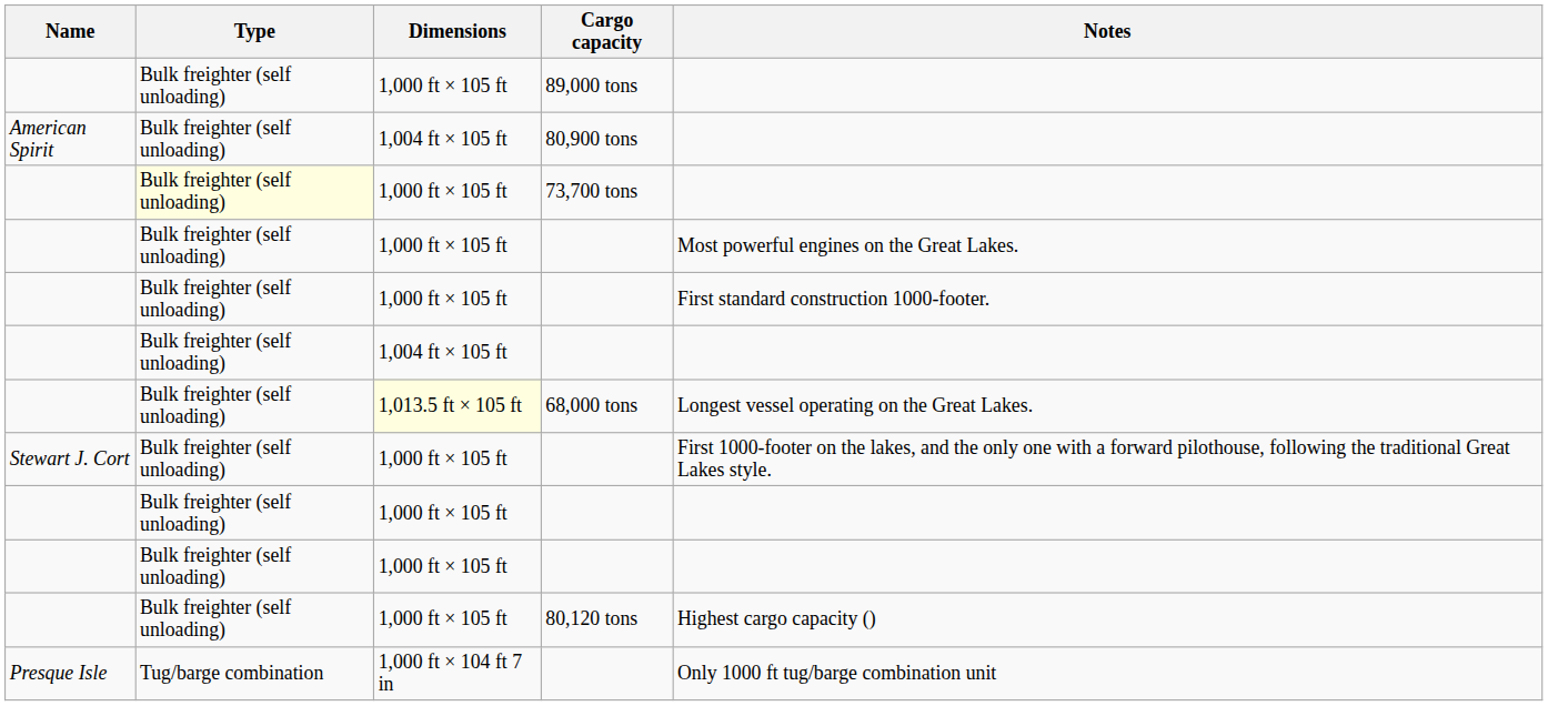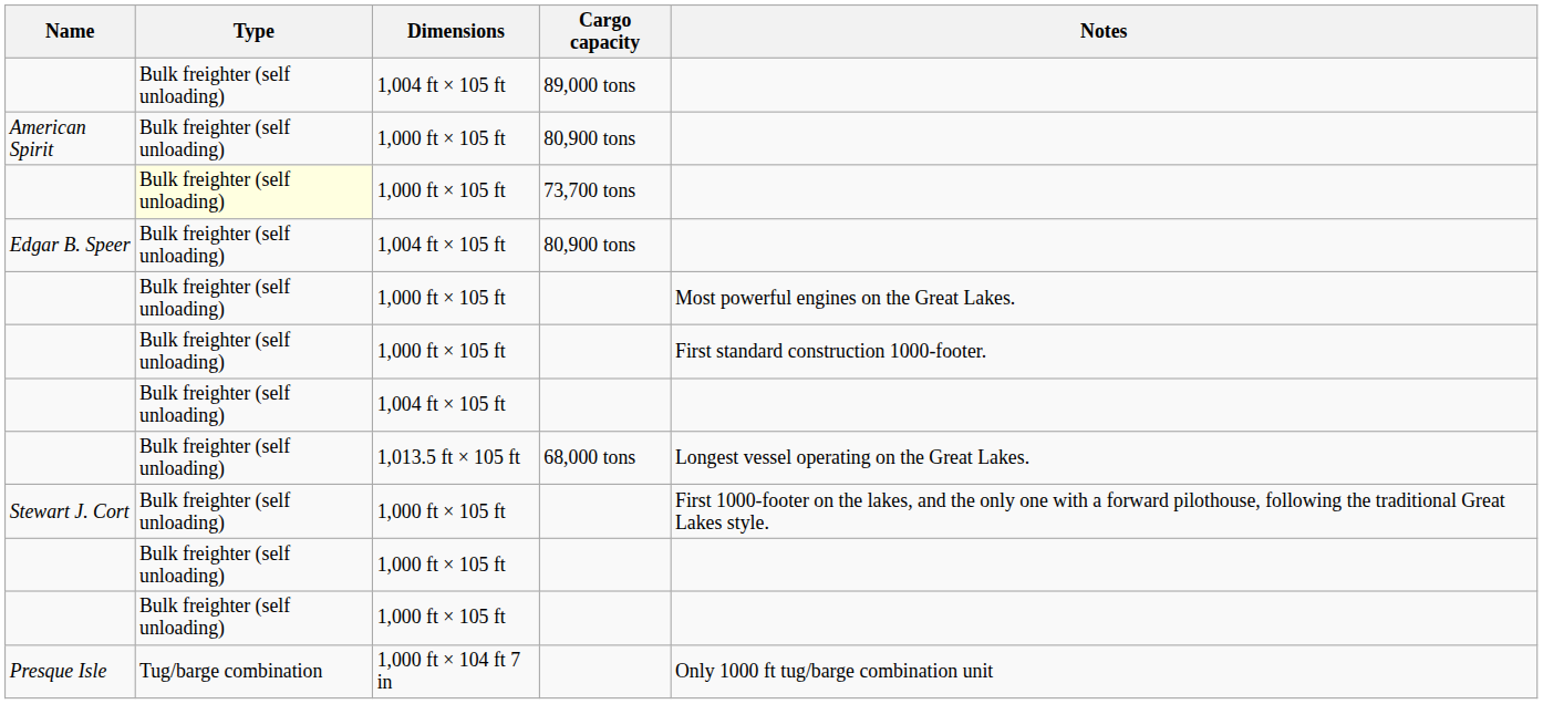 <table class="wikitable">
 <tr>
 <th>Name</th>
 <th>Type</th>
 <th>Dimensions</th>
 <th>Cargo capacity</th>
 <th>Notes</th>
 </tr>
 <tr>
 <td></td>
 <td>Bulk freighter (self unloading)</td>
-<td>1,000 ft × 105 ft</td>
+<td>1,004 ft × 105 ft</td>
 <td>89,000 tons</td>
 <td></td>
 </tr>
 <tr>
 <td><em>American Spirit</em></td>
 <td>Bulk freighter (self unloading)</td>
-<td>1,004 ft × 105 ft</td>
+<td>1,000 ft × 105 ft</td>
 <td>80,900 tons</td>
 <td></td>
 </tr>
 <tr>
 <td></td>
 <td style="background: lightyellow;">Bulk freighter (self unloading)</td>
 <td>1,000 ft × 105 ft</td>
 <td>73,700 tons</td>
+<td></td>
+</tr>
+<tr>
+<td><em>Edgar B. Speer</em></td>
+<td>Bulk freighter (self unloading)</td>
+<td>1,004 ft × 105 ft</td>
+<td>80,900 tons</td>
 <td></td>
 </tr>
 <tr>
 <td></td>
 <td>Bulk freighter (self unloading)</td>
 <td>1,000 ft × 105 ft</td>
 <td></td>
 <td>Most powerful engines on the Great Lakes.</td>
 </tr>
 <tr>
 <td></td>
 <td>Bulk freighter (self unloading)</td>
 <td>1,000 ft × 105 ft</td>
 <td></td>
 <td>First standard construction 1000-footer.</td>
 </tr>
 <tr>
 <td></td>
 <td>Bulk freighter (self unloading)</td>
 <td>1,004 ft × 105 ft</td>
 <td></td>
 <td></td>
 </tr>
 <tr>
 <td></td>
 <td>Bulk freighter (self unloading)</td>
-<td style="background: lightyellow;">1,013.5 ft × 105 ft</td>
+<td>1,013.5 ft × 105 ft</td>
 <td>68,000 tons</td>
 <td>Longest vessel operating on the Great Lakes.</td>
 </tr>
 <tr>
 <td><em>Stewart J. Cort</em></td>
 <td>Bulk freighter (self unloading)</td>
 <td>1,000 ft × 105 ft</td>
 <td></td>
 <td>First 1000-footer on the lakes, and the only one with a forward pilothouse, following the traditional Great Lakes style.</td>
 </tr>
 <tr>
 <td></td>
 <td>Bulk freighter (self unloading)</td>
 <td>1,000 ft × 105 ft</td>
 <td></td>
 <td></td>
 </tr>
 <tr>
 <td></td>
 <td>Bulk freighter (self unloading)</td>
 <td>1,000 ft × 105 ft</td>
 <td></td>
 <td></td>
 </tr>
 <tr>
-<td></td>
-<td>Bulk freighter (self unloading)</td>
-<td>1,000 ft × 105 ft</td>
-<td>80,120 tons</td>
-<td>Highest cargo capacity ()</td>
-</tr>
-<tr>
 <td><em>Presque Isle</em></td>
 <td>Tug/barge combination</td>
 <td>1,000 ft × 104 ft 7 in</td>
 <td></td>
 <td>Only 1000 ft tug/barge combination unit</td>
 </tr>
 </table>
